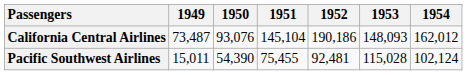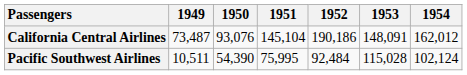 <table class="wikitable plain-row-headers defaultright">
 <tr>
 <th scope="row" style=text-align:left>Passengers</th>
 <th>1949</th>
 <th>1950</th>
 <th>1951</th>
 <th>1952</th>
 <th>1953</th>
 <th>1954</th>
 </tr>
 <tr>
 <th scope="row" style=text-align:left>California Central Airlines</th>
 <td>73,487</td>
 <td>93,076</td>
 <td>145,104</td>
 <td>190,186</td>
-<td>148,093</td>
+<td>148,091</td>
 <td>162,012</td>
 </tr>
 <tr>
 <th scope="row" style=text-align:left>Pacific Southwest Airlines</th>
-<td>15,011</td>
+<td>10,511</td>
 <td>54,390</td>
-<td>75,455</td>
-<td>92,481</td>
+<td>75,995</td>
+<td>92,484</td>
 <td>115,028</td>
 <td>102,124</td>
 </tr>
 </table>
